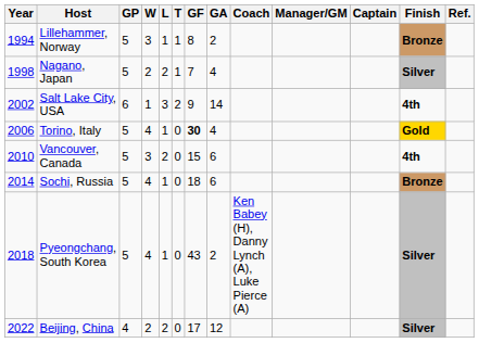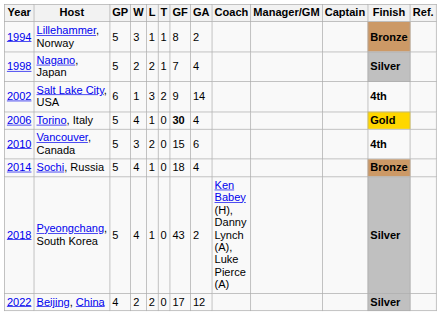 <table class="wikitable sortable">
 <tr>
 <th>Year</th>
 <th>Host</th>
 <th>GP</th>
 <th>W</th>
 <th>L</th>
 <th>T</th>
 <th>GF</th>
 <th>GA</th>
 <th>Coach</th>
 <th>Manager/GM</th>
 <th>Captain</th>
 <th>Finish</th>
 <th class="unsortable">Ref.</th>
 </tr>
 <tr>
 <td><a href='#'>1994</a></td>
 <td> <a href='#'>Lillehammer</a>, Norway</td>
 <td>5</td>
 <td>3</td>
 <td>1</td>
 <td>1</td>
 <td>8</td>
 <td>2</td>
 <td></td>
 <td></td>
 <td></td>
 <td bgcolor=cc9966><strong>Bronze</strong></td>
 <td></td>
 </tr>
 <tr>
 <td><a href='#'>1998</a></td>
 <td> <a href='#'>Nagano</a>, Japan</td>
 <td>5</td>
 <td>2</td>
 <td>2</td>
 <td>1</td>
 <td>7</td>
 <td>4</td>
 <td></td>
 <td></td>
 <td></td>
 <td bgcolor=Silver><strong>Silver</strong></td>
 <td></td>
 </tr>
 <tr>
 <td><a href='#'>2002</a></td>
 <td> <a href='#'>Salt Lake City</a>, USA</td>
 <td>6</td>
 <td>1</td>
 <td>3</td>
 <td>2</td>
 <td>9</td>
 <td>14</td>
 <td></td>
 <td></td>
 <td></td>
 <td><strong>4th</strong></td>
 <td></td>
 </tr>
 <tr>
 <td><a href='#'>2006</a></td>
 <td> <a href='#'>Torino</a>, Italy</td>
 <td>5</td>
 <td>4</td>
 <td>1</td>
 <td>0</td>
 <td><strong>30</strong></td>
 <td>4</td>
 <td></td>
 <td></td>
 <td></td>
 <td bgcolor=Gold><strong>Gold</strong></td>
 <td></td>
 </tr>
 <tr>
 <td><a href='#'>2010</a></td>
 <td> <a href='#'>Vancouver</a>, Canada</td>
 <td>5</td>
 <td>3</td>
 <td>2</td>
 <td>0</td>
 <td>15</td>
 <td>6</td>
 <td></td>
 <td></td>
 <td></td>
 <td><strong>4th</strong></td>
 <td></td>
 </tr>
 <tr>
 <td><a href='#'>2014</a></td>
 <td> <a href='#'>Sochi</a>, Russia</td>
 <td>5</td>
 <td>4</td>
 <td>1</td>
 <td>0</td>
 <td>18</td>
-<td>6</td>
+<td>4</td>
 <td></td>
 <td></td>
 <td></td>
 <td bgcolor=cc9966><strong>Bronze</strong></td>
 <td></td>
 </tr>
 <tr>
 <td><a href='#'>2018</a></td>
 <td> <a href='#'>Pyeongchang</a>, South Korea</td>
 <td>5</td>
 <td>4</td>
 <td>1</td>
 <td>0</td>
 <td>43</td>
 <td>2</td>
 <td><a href='#'>Ken Babey</a> (H), <br> Danny Lynch (A), Luke Pierce (A)</td>
 <td></td>
 <td></td>
 <td bgcolor=Silver><strong>Silver</strong></td>
 <td></td>
 </tr>
 <tr>
 <td><a href='#'>2022</a></td>
 <td> <a href='#'>Beijing</a>, <a href='#'>China</a></td>
 <td>4</td>
 <td>2</td>
 <td>2</td>
 <td>0</td>
 <td>17</td>
 <td>12</td>
 <td></td>
 <td></td>
 <td></td>
 <td bgcolor=Silver><strong>Silver</strong></td>
 <td></td>
 </tr>
 </table>
